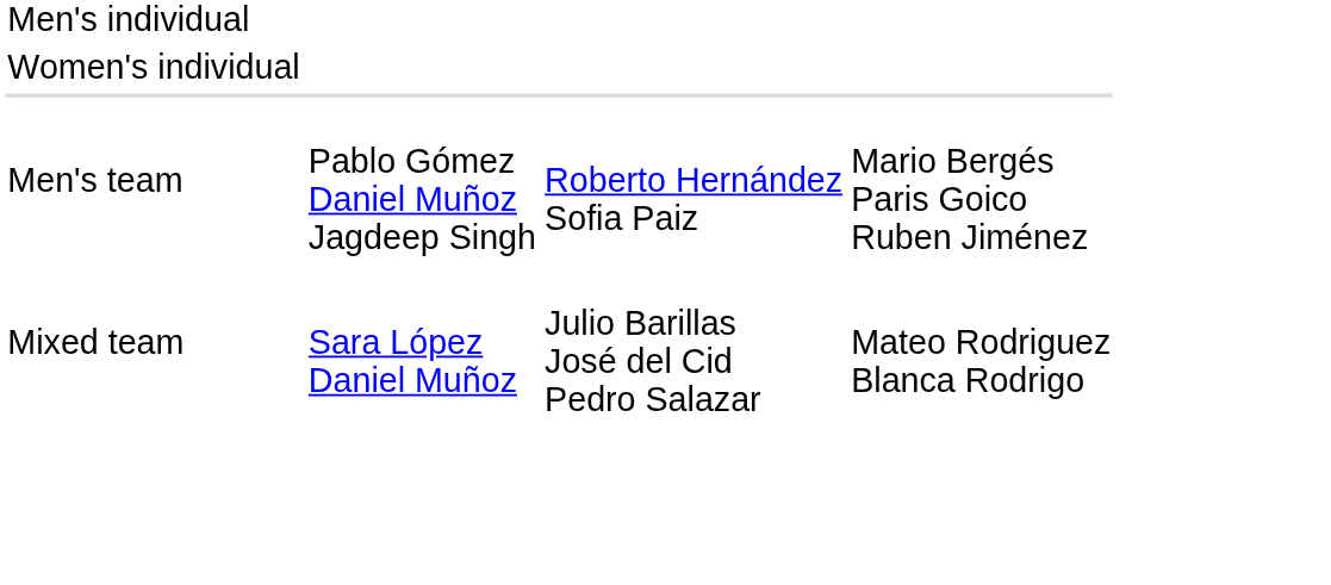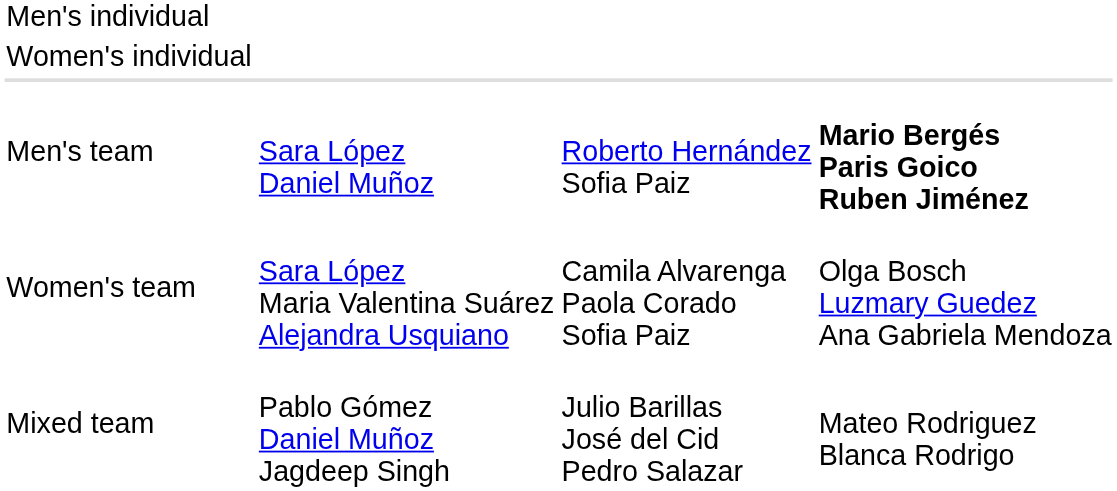 <table>
 <tr>
 <td>Men's individual</td>
 <td></td>
 <td></td>
 <td></td>
 </tr>
 <tr>
 <td nowrap>Women's individual</td>
 <td></td>
 <td nowrap></td>
 <td></td>
 </tr>
 <tr bgcolor=#dddddd>
 <td colspan=4></td>
 </tr>
 <tr>
 <td>Men's team</td>
-<td><br>Pablo Gómez<br><a href='#'>Daniel Muñoz</a><br>Jagdeep Singh</td>
+<td><br><a href='#'>Sara López</a><br><a href='#'>Daniel Muñoz</a></td>
 <td><br><a href='#'>Roberto Hernández</a><br>Sofia Paiz</td>
-<td nowrap><br>Mario Bergés<br>Paris Goico<br>Ruben Jiménez</td>
+<td nowrap><strong><br>Mario Bergés<br>Paris Goico<br>Ruben Jiménez</strong></td>
+</tr>
+<tr>
+<td>Women's team</td>
+<td nowrap><br><a href='#'>Sara López</a><br>Maria Valentina Suárez<br><a href='#'>Alejandra Usquiano</a></td>
+<td><br>Camila Alvarenga<br>Paola Corado<br>Sofia Paiz</td>
+<td><br>Olga Bosch<br><a href='#'>Luzmary Guedez</a><br>Ana Gabriela Mendoza</td>
 </tr>
 <tr>
 <td>Mixed team</td>
-<td><br><a href='#'>Sara López</a><br><a href='#'>Daniel Muñoz</a></td>
+<td><br>Pablo Gómez<br><a href='#'>Daniel Muñoz</a><br>Jagdeep Singh</td>
 <td><br>Julio Barillas<br>José del Cid<br>Pedro Salazar</td>
 <td><br>Mateo Rodriguez<br>Blanca Rodrigo</td>
 </tr>
 </table>
